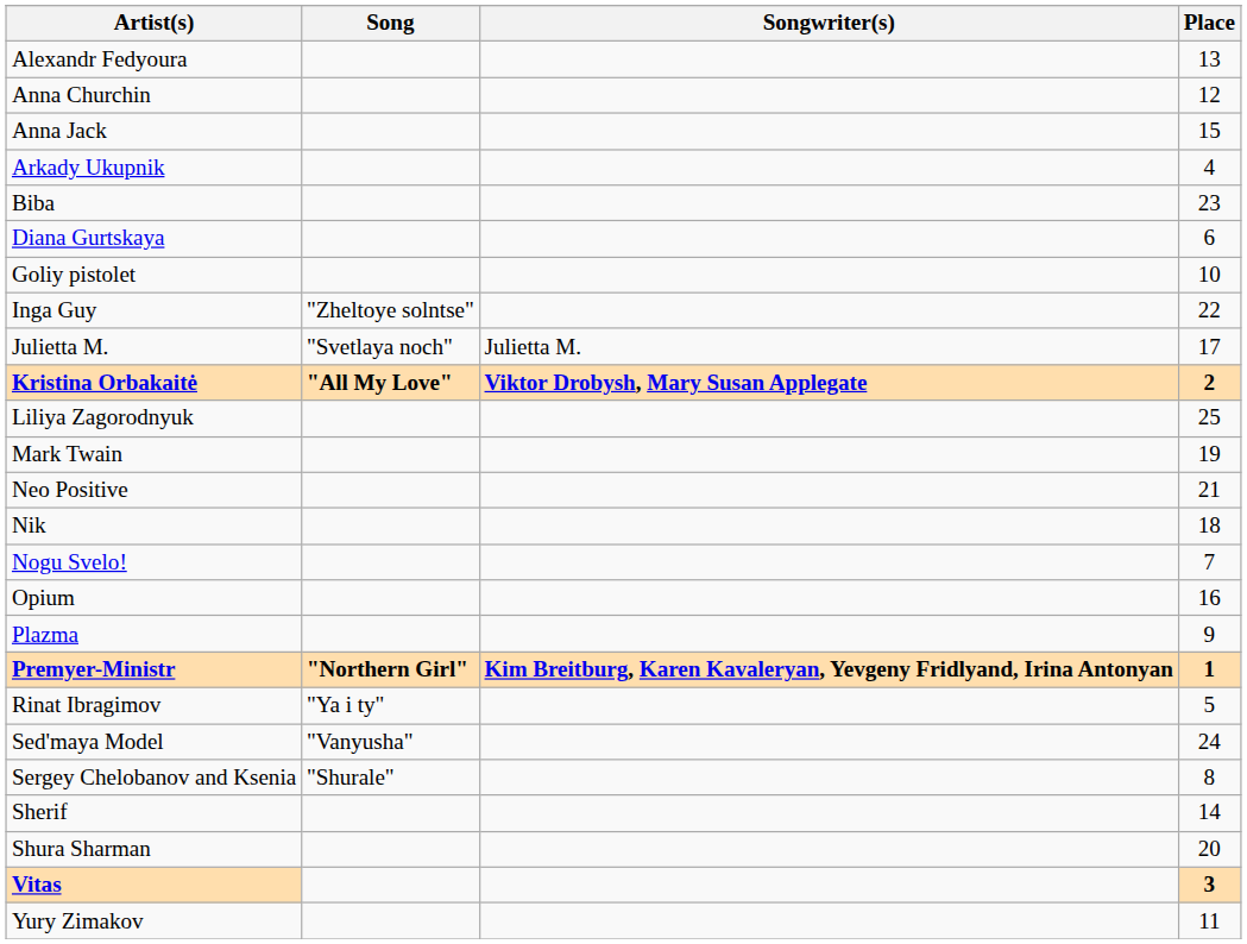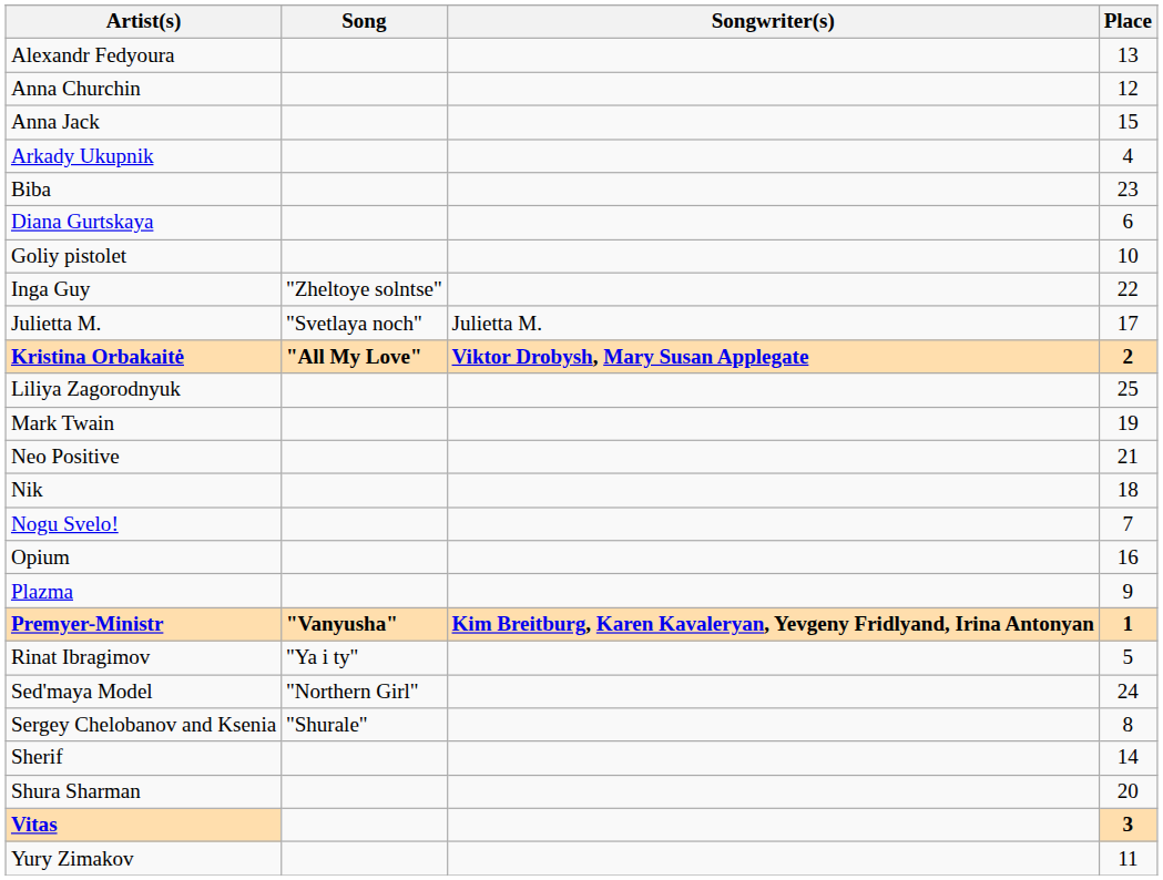 <table class="wikitable sortable plainrowheaders" style="margin: 1em auto 1em auto">
 <tr>
 </tr>
 <tr>
 <th scope="col">Artist(s)</th>
 <th scope="col">Song</th>
 <th scope="col">Songwriter(s)</th>
 <th scope="col">Place</th>
 </tr>
 <tr>
 <td>Alexandr Fedyoura</td>
 <td></td>
 <td></td>
 <td align="center">13</td>
 </tr>
 <tr>
 <td>Anna Churchin</td>
 <td></td>
 <td></td>
 <td align="center">12</td>
 </tr>
 <tr>
 <td>Anna Jack</td>
 <td></td>
 <td></td>
 <td align="center">15</td>
 </tr>
 <tr>
 <td><a href='#'>Arkady Ukupnik</a></td>
 <td></td>
 <td></td>
 <td align="center">4</td>
 </tr>
 <tr>
 <td>Biba</td>
 <td></td>
 <td></td>
 <td align="center">23</td>
 </tr>
 <tr>
 <td><a href='#'>Diana Gurtskaya</a></td>
 <td></td>
 <td></td>
 <td align="center">6</td>
 </tr>
 <tr>
 <td>Goliy pistolet</td>
 <td></td>
 <td></td>
 <td align="center">10</td>
 </tr>
 <tr>
 <td>Inga Guy</td>
 <td>"Zheltoye solntse" </td>
 <td></td>
 <td align="center">22</td>
 </tr>
 <tr>
 <td>Julietta M.</td>
 <td>"Svetlaya noch" </td>
 <td>Julietta M.</td>
 <td align="center">17</td>
 </tr>
 <tr style="font-weight:bold; background:#ffdead;">
 <td><a href='#'>Kristina Orbakaitė</a></td>
 <td>"All My Love"</td>
 <td><a href='#'>Viktor Drobysh</a>, <a href='#'>Mary Susan Applegate</a></td>
 <td align="center">2</td>
 </tr>
 <tr>
 <td>Liliya Zagorodnyuk</td>
 <td></td>
 <td></td>
 <td align="center">25</td>
 </tr>
 <tr>
 <td>Mark Twain</td>
 <td></td>
 <td></td>
 <td align="center">19</td>
 </tr>
 <tr>
 <td>Neo Positive</td>
 <td></td>
 <td></td>
 <td align="center">21</td>
 </tr>
 <tr>
 <td>Nik</td>
 <td></td>
 <td></td>
 <td align="center">18</td>
 </tr>
 <tr>
 <td><a href='#'>Nogu Svelo!</a></td>
 <td></td>
 <td></td>
 <td align="center">7</td>
 </tr>
 <tr>
 <td>Opium</td>
 <td></td>
 <td></td>
 <td align="center">16</td>
 </tr>
 <tr>
 <td><a href='#'>Plazma</a></td>
 <td></td>
 <td></td>
 <td align="center">9</td>
 </tr>
 <tr style="font-weight:bold; background:#ffdead;">
 <td><a href='#'>Premyer-Ministr</a></td>
-<td>"Northern Girl"</td>
+<td>"Vanyusha" </td>
 <td><a href='#'>Kim Breitburg</a>, <a href='#'>Karen Kavaleryan</a>, Yevgeny Fridlyand, Irina Antonyan</td>
 <td align="center">1</td>
 </tr>
 <tr>
 <td>Rinat Ibragimov</td>
 <td>"Ya i ty" </td>
 <td></td>
 <td align="center">5</td>
 </tr>
 <tr>
 <td>Sed'maya Model</td>
-<td>"Vanyusha" </td>
+<td>"Northern Girl"</td>
 <td></td>
 <td align="center">24</td>
 </tr>
 <tr>
 <td>Sergey Chelobanov and Ksenia</td>
 <td>"Shurale"</td>
 <td></td>
 <td align="center">8</td>
 </tr>
 <tr>
 <td>Sherif</td>
 <td></td>
 <td></td>
 <td align="center">14</td>
 </tr>
 <tr>
 <td>Shura Sharman</td>
 <td></td>
 <td></td>
 <td align="center">20</td>
 </tr>
 <tr>
 <td style="font-weight:bold; background:#ffdead;"><a href='#'>Vitas</a></td>
 <td></td>
 <td></td>
 <td style="font-weight:bold; background:#ffdead; text-align:center;">3</td>
 </tr>
 <tr>
 <td>Yury Zimakov</td>
 <td></td>
 <td></td>
 <td align="center">11</td>
 </tr>
 </table>
